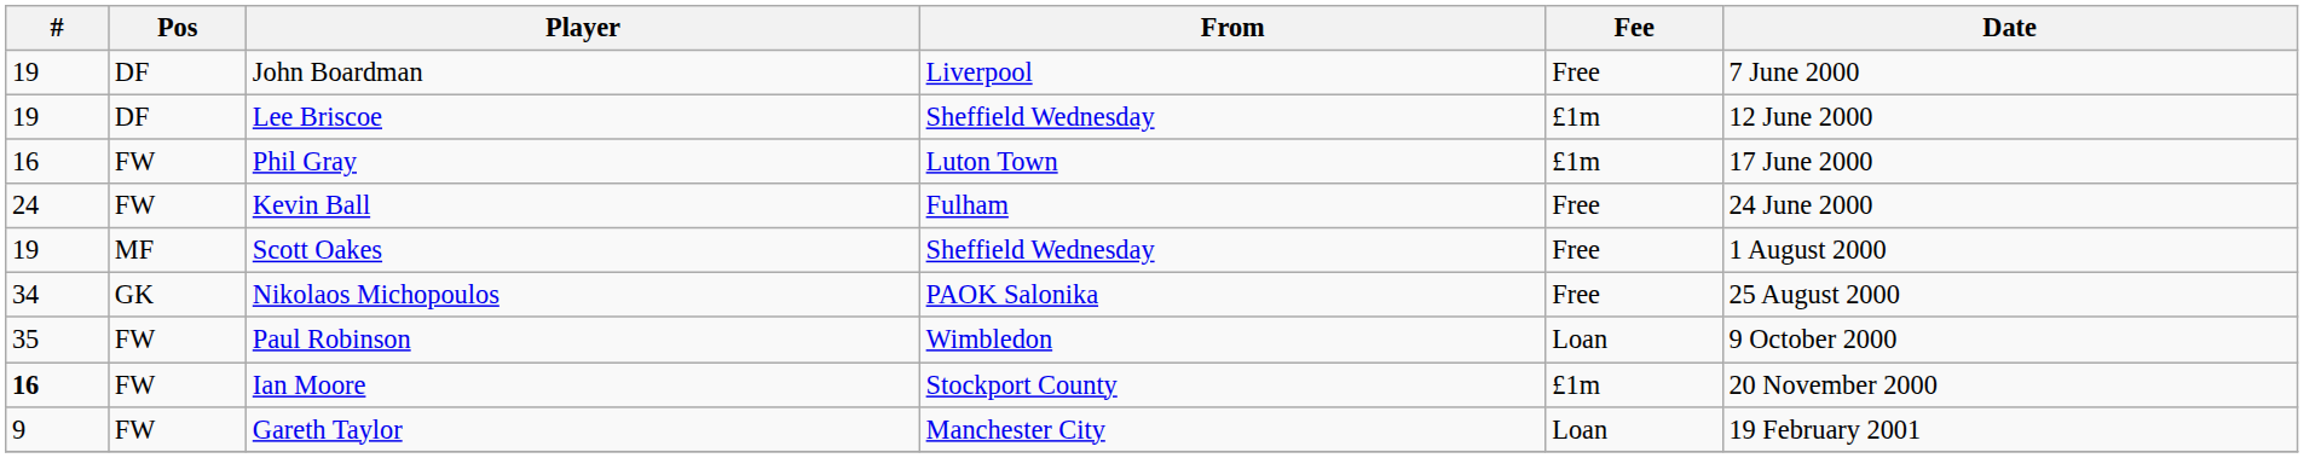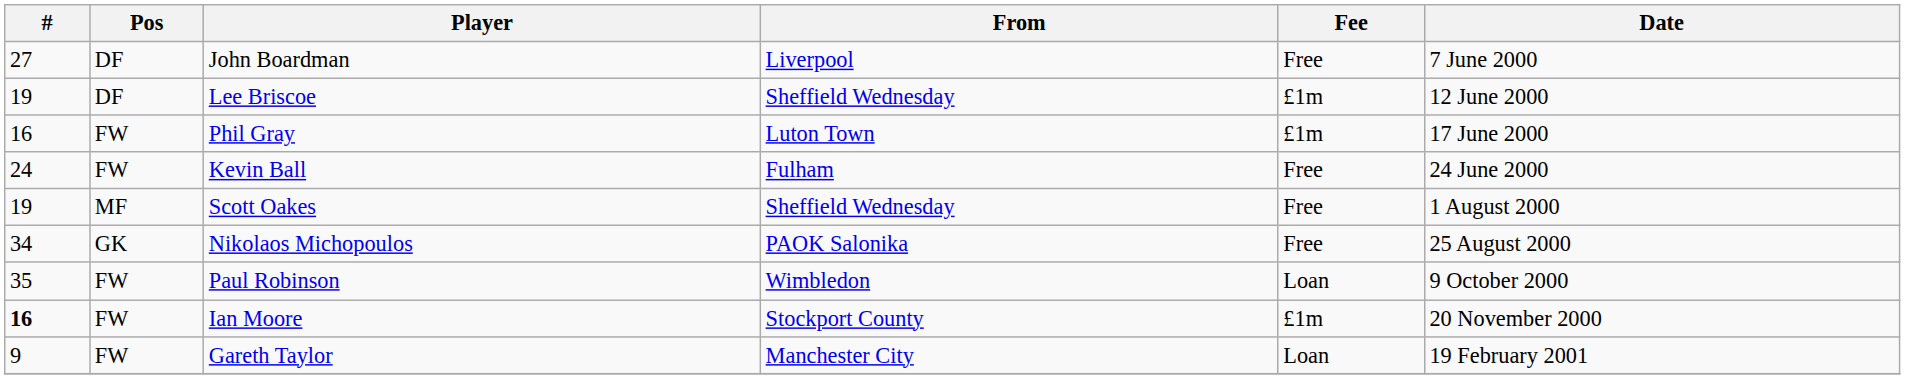 <table width=65% class="wikitable" style="text-align:center; font-size:95%; text-align:left">
 <tr>
 <th>#</th>
 <th>Pos</th>
 <th>Player</th>
 <th>From</th>
 <th>Fee</th>
 <th>Date</th>
 </tr>
 <tr --->
-<td>19</td>
+<td>27</td>
 <td>DF</td>
 <td> John Boardman</td>
 <td><a href='#'>Liverpool</a></td>
 <td>Free</td>
 <td>7 June 2000</td>
 </tr>
 <tr --->
 <td>19</td>
 <td>DF</td>
 <td> <a href='#'>Lee Briscoe</a></td>
 <td><a href='#'>Sheffield Wednesday</a></td>
 <td>£1m</td>
 <td>12 June 2000</td>
 </tr>
 <tr --->
 <td>16</td>
 <td>FW</td>
 <td> <a href='#'>Phil Gray</a></td>
 <td><a href='#'>Luton Town</a></td>
 <td>£1m</td>
 <td>17 June 2000</td>
 </tr>
 <tr --->
 <td>24</td>
 <td>FW</td>
 <td> <a href='#'>Kevin Ball</a></td>
 <td><a href='#'>Fulham</a></td>
 <td>Free</td>
 <td>24 June 2000</td>
 </tr>
 <tr --->
 <td>19</td>
 <td>MF</td>
 <td> <a href='#'>Scott Oakes</a></td>
 <td><a href='#'>Sheffield Wednesday</a></td>
 <td>Free</td>
 <td>1 August 2000</td>
 </tr>
 <tr --->
 <td>34</td>
 <td>GK</td>
 <td> <a href='#'>Nikolaos Michopoulos</a></td>
 <td><a href='#'>PAOK Salonika</a></td>
 <td>Free</td>
 <td>25 August 2000</td>
 </tr>
 <tr --->
 <td>35</td>
 <td>FW</td>
 <td> <a href='#'>Paul Robinson</a></td>
 <td><a href='#'>Wimbledon</a></td>
 <td>Loan</td>
 <td>9 October 2000</td>
 </tr>
 <tr --->
 <td><strong>16</strong></td>
 <td>FW</td>
 <td> <a href='#'>Ian Moore</a></td>
 <td><a href='#'>Stockport County</a></td>
 <td>£1m</td>
 <td>20 November 2000</td>
 </tr>
 <tr --->
 <td>9</td>
 <td>FW</td>
 <td> <a href='#'>Gareth Taylor</a></td>
 <td><a href='#'>Manchester City</a></td>
 <td>Loan</td>
 <td>19 February 2001</td>
 </tr>
 <tr --->
 </tr>
 </table>
